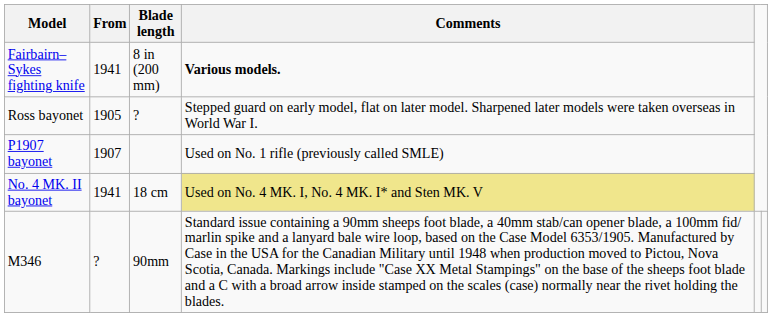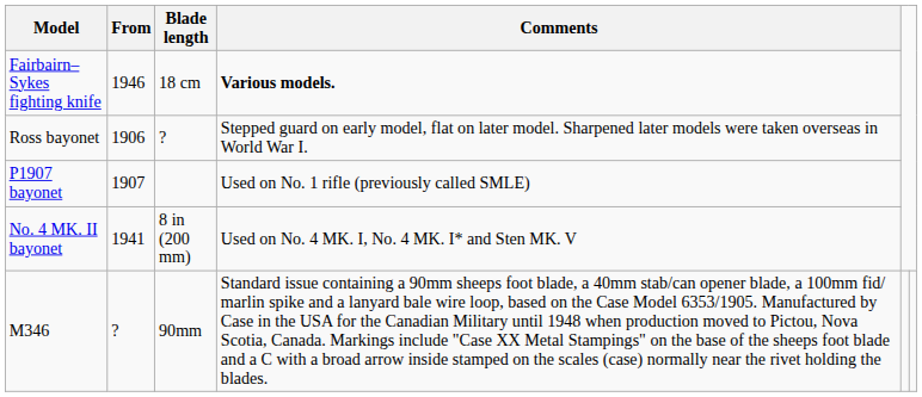 <table class="wikitable sortable">
 <tr>
 <th>Model</th>
 <th>From</th>
 <th>Blade length</th>
 <th>Comments</th>
 </tr>
 <tr>
 <td><a href='#'>Fairbairn–Sykes fighting knife</a></td>
-<td>1941</td>
-<td>8 in (200 mm)</td>
+<td>1946</td>
+<td>18 cm</td>
 <td><strong>Various models.</strong></td>
 </tr>
 <tr>
 <td>Ross bayonet</td>
-<td>1905</td>
+<td>1906</td>
 <td>?</td>
 <td>Stepped guard on early model, flat on later model. Sharpened later models were taken overseas in World War I.</td>
 </tr>
 <tr>
 <td><a href='#'>P1907 bayonet</a></td>
 <td>1907</td>
 <td></td>
 <td>Used on No. 1 rifle (previously called SMLE)</td>
 </tr>
 <tr>
 <td><a href='#'>No. 4 MK. II bayonet</a></td>
 <td>1941</td>
-<td>18 cm</td>
-<td style="background: khaki;">Used on No. 4 MK. I, No. 4 MK. I* and Sten MK. V</td>
+<td>8 in (200 mm)</td>
+<td>Used on No. 4 MK. I, No. 4 MK. I* and Sten MK. V</td>
 </tr>
 <tr>
 <td>M346</td>
 <td>?</td>
 <td>90mm</td>
 <td>Standard issue containing a 90mm sheeps foot blade, a 40mm stab/can opener blade, a 100mm fid/ marlin spike and a lanyard bale wire loop, based on the Case Model 6353/1905. Manufactured by Case in the USA for the Canadian Military until 1948 when production moved to Pictou, Nova Scotia, Canada. Markings include "Case XX Metal Stampings" on the base of the sheeps foot blade and a C with a broad arrow inside stamped on the scales (case) normally near the rivet holding the blades.</td>
 <td></td>
 <td></td>
 </tr>
 </table>
